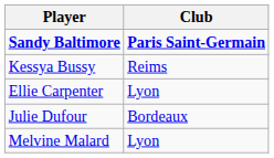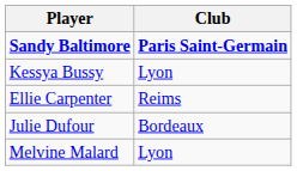 <table class="wikitable">
 <tr>
 <th>Player</th>
 <th>Club</th>
 </tr>
 <tr>
 <td> <strong><a href='#'>Sandy Baltimore</a></strong></td>
 <td><strong><a href='#'>Paris Saint-Germain</a></strong></td>
 </tr>
 <tr>
 <td> <a href='#'>Kessya Bussy</a></td>
-<td><a href='#'>Reims</a></td>
+<td><a href='#'>Lyon</a></td>
 </tr>
 <tr>
 <td> <a href='#'>Ellie Carpenter</a></td>
-<td><a href='#'>Lyon</a></td>
+<td><a href='#'>Reims</a></td>
 </tr>
 <tr>
 <td> <a href='#'>Julie Dufour</a></td>
 <td><a href='#'>Bordeaux</a></td>
 </tr>
 <tr>
 <td> <a href='#'>Melvine Malard</a></td>
 <td><a href='#'>Lyon</a></td>
 </tr>
 </table>
